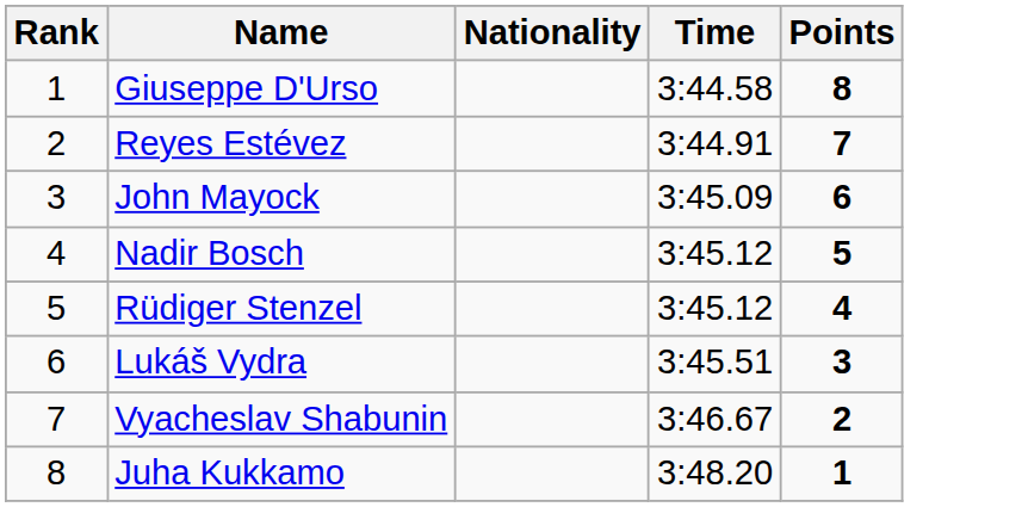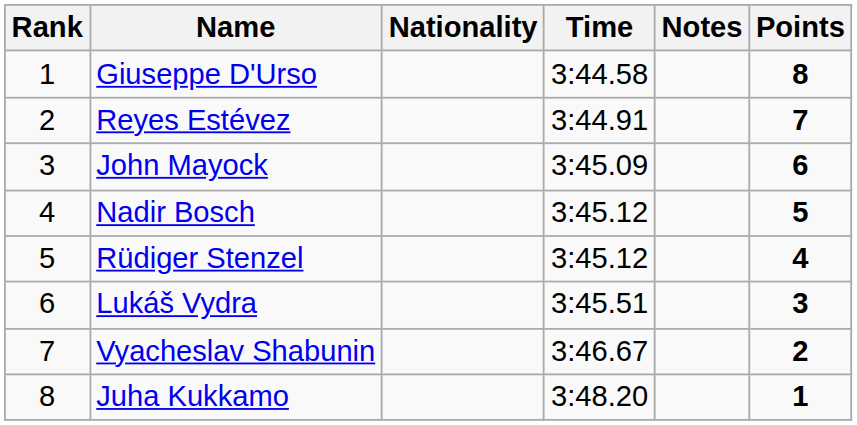 <table class="wikitable sortable" style="text-align:center">
 <tr>
 <th>Rank</th>
 <th>Name</th>
 <th>Nationality</th>
 <th>Time</th>
+<th>Notes</th>
 <th>Points</th>
 </tr>
 <tr>
 <td>1</td>
 <td align=left><a href='#'>Giuseppe D'Urso</a></td>
 <td align=left></td>
 <td>3:44.58</td>
+<td></td>
 <td><strong>8</strong></td>
 </tr>
 <tr>
 <td>2</td>
 <td align=left><a href='#'>Reyes Estévez</a></td>
 <td align=left></td>
 <td>3:44.91</td>
+<td></td>
 <td><strong>7</strong></td>
 </tr>
 <tr>
 <td>3</td>
 <td align=left><a href='#'>John Mayock</a></td>
 <td align=left></td>
 <td>3:45.09</td>
+<td></td>
 <td><strong>6</strong></td>
 </tr>
 <tr>
 <td>4</td>
 <td align=left><a href='#'>Nadir Bosch</a></td>
 <td align=left></td>
 <td>3:45.12</td>
+<td></td>
 <td><strong>5</strong></td>
 </tr>
 <tr>
 <td>5</td>
 <td align=left><a href='#'>Rüdiger Stenzel</a></td>
 <td align=left></td>
 <td>3:45.12</td>
+<td></td>
 <td><strong>4</strong></td>
 </tr>
 <tr>
 <td>6</td>
 <td align=left><a href='#'>Lukáš Vydra</a></td>
 <td align=left></td>
 <td>3:45.51</td>
+<td></td>
 <td><strong>3</strong></td>
 </tr>
 <tr>
 <td>7</td>
 <td align=left><a href='#'>Vyacheslav Shabunin</a></td>
 <td align=left></td>
 <td>3:46.67</td>
+<td></td>
 <td><strong>2</strong></td>
 </tr>
 <tr>
 <td>8</td>
 <td align=left><a href='#'>Juha Kukkamo</a></td>
 <td align=left></td>
 <td>3:48.20</td>
+<td></td>
 <td><strong>1</strong></td>
 </tr>
 </table>
